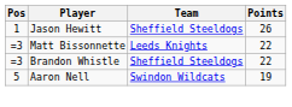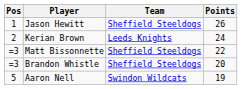 <table class="wikitable">
 <tr>
 <th>Pos</th>
 <th>Player</th>
 <th>Team</th>
 <th>Points</th>
 </tr>
 <tr>
 <td align="center">1</td>
 <td>Jason Hewitt</td>
 <td><a href='#'>Sheffield Steeldogs</a></td>
 <td align="center">26</td>
 </tr>
 <tr>
+<td align="center">2</td>
+<td>Kerian Brown</td>
+<td><a href='#'>Leeds Knights</a></td>
+<td align="center">24</td>
+</tr>
+<tr>
 <td align="center">=3</td>
 <td>Matt Bissonnette</td>
-<td><a href='#'>Leeds Knights</a></td>
+<td><a href='#'>Sheffield Steeldogs</a></td>
 <td align="center">22</td>
 </tr>
 <tr>
 <td align="center">=3</td>
 <td>Brandon Whistle</td>
 <td><a href='#'>Sheffield Steeldogs</a></td>
-<td align="center">22</td>
+<td align="center">20</td>
 </tr>
 <tr>
 <td align="center">5</td>
 <td>Aaron Nell</td>
 <td><a href='#'>Swindon Wildcats</a></td>
 <td align="center">19</td>
 </tr>
 </table>
